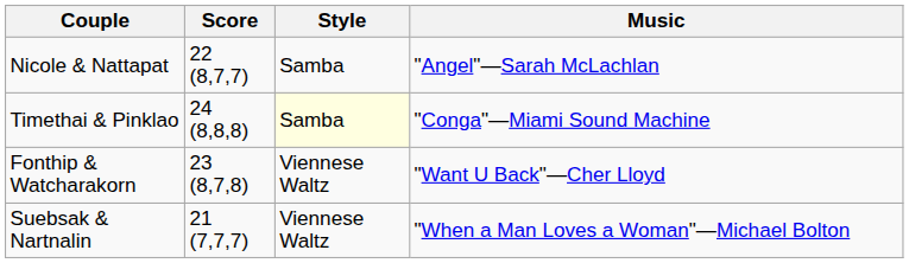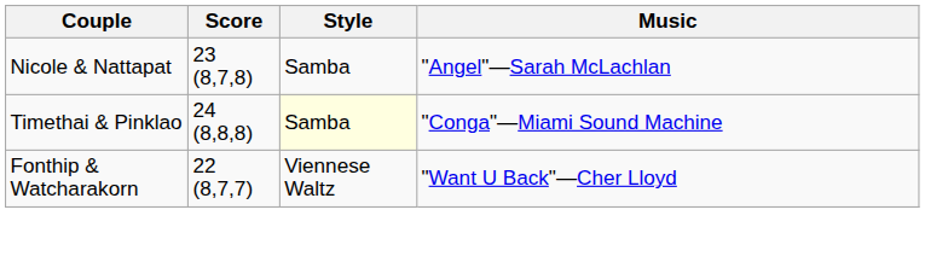 <table class="wikitable" style="width:80%;">
 <tr>
 <th style="width:20%;">Couple</th>
 <th style="width:10%;">Score</th>
 <th style="width:15%;">Style</th>
 <th style="width:60%;">Music</th>
 </tr>
 <tr>
 <td>Nicole & Nattapat</td>
-<td>22 (8,7,7)</td>
+<td>23 (8,7,8)</td>
 <td>Samba</td>
 <td>"<a href='#'>Angel</a>"—<a href='#'>Sarah McLachlan</a></td>
 </tr>
 <tr>
 <td>Timethai & Pinklao</td>
 <td>24 (8,8,8)</td>
 <td style="background: lightyellow;">Samba</td>
 <td>"<a href='#'>Conga</a>"—<a href='#'>Miami Sound Machine</a></td>
 </tr>
 <tr>
 <td>Fonthip & Watcharakorn</td>
-<td>23 (8,7,8)</td>
+<td>22 (8,7,7)</td>
 <td>Viennese Waltz</td>
 <td>"<a href='#'>Want U Back</a>"—<a href='#'>Cher Lloyd</a></td>
 </tr>
-<tr>
-<td>Suebsak & Nartnalin</td>
-<td>21 (7,7,7)</td>
-<td>Viennese Waltz</td>
-<td>"<a href='#'>When a Man Loves a Woman</a>"—<a href='#'>Michael Bolton</a></td>
-</tr>
 </table>
